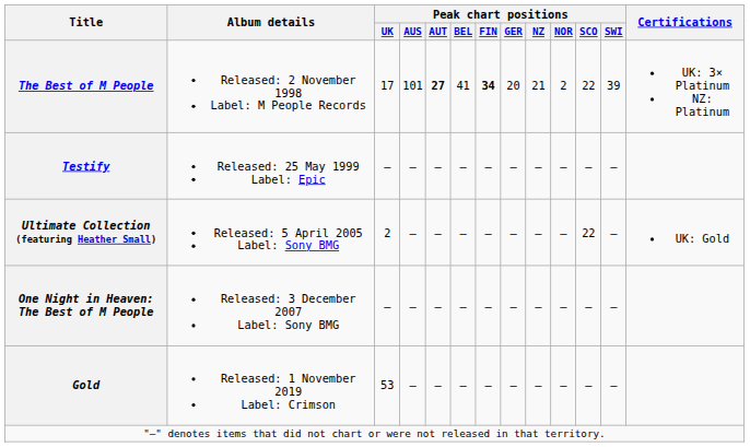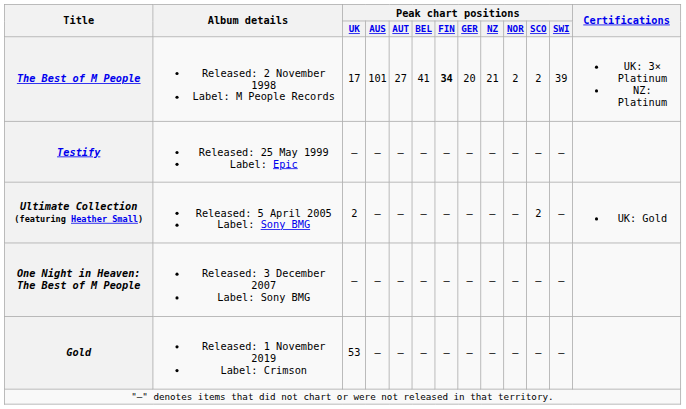 <table class="wikitable plainrowheaders" style="text-align:center;">
 <tr>
 <th scope="col" rowspan="2" style="width:14em;">Title</th>
 <th scope="col" rowspan="2" style="width:18em;">Album details</th>
 <th scope="col" colspan="10">Peak chart positions</th>
 <th rowspan="2" style="width:10em;"><a href='#'>Certifications</a></th>
 </tr>
 <tr>
 <th style="width:2em;font-size:90%;"><a href='#'>UK</a><br></th>
 <th style="width:2em;font-size:90%;"><a href='#'>AUS</a><br></th>
 <th style="width:2em;font-size:90%;"><a href='#'>AUT</a><br></th>
 <th style="width:2em;font-size:90%;"><a href='#'>BEL</a><br></th>
 <th style="width:2em;font-size:90%;"><a href='#'>FIN</a><br></th>
 <th style="width:2em;font-size:90%;"><a href='#'>GER</a><br></th>
 <th style="width:2em;font-size:90%;"><a href='#'>NZ</a><br></th>
 <th style="width:2em;font-size:90%;"><a href='#'>NOR</a><br></th>
 <th style="width:2em;font-size:90%;"><a href='#'>SCO</a><br></th>
 <th style="width:2em;font-size:90%;"><a href='#'>SWI</a><br></th>
 </tr>
 <tr>
 <th scope="row"><em><a href='#'>The Best of M People</a></em></th>
 <td><br><ul><li>Released: 2 November 1998</li><li>Label: M People Records </li></ul></td>
 <td>17</td>
 <td>101</td>
-<td><strong>27</strong></td>
+<td>27</td>
 <td>41</td>
 <td><strong>34</strong></td>
 <td>20</td>
 <td>21</td>
 <td>2</td>
-<td>22</td>
+<td>2</td>
 <td>39</td>
 <td><br><ul><li>UK: 3× Platinum</li><li>NZ: Platinum</li></ul></td>
 </tr>
 <tr>
 <th scope="row"><em><a href='#'>Testify</a></em></th>
 <td><br><ul><li>Released: 25 May 1999</li><li>Label: <a href='#'>Epic</a></li></ul></td>
 <td>—</td>
 <td>—</td>
 <td>—</td>
 <td>—</td>
 <td>—</td>
 <td>—</td>
 <td>—</td>
 <td>—</td>
 <td>—</td>
 <td>—</td>
 <td></td>
 </tr>
 <tr>
 <th scope="row"><em>Ultimate Collection</em><br><small>(featuring <a href='#'>Heather Small</a>)</small></th>
 <td><br><ul><li>Released: 5 April 2005</li><li>Label: <a href='#'>Sony BMG</a> </li></ul></td>
 <td>2</td>
 <td>—</td>
 <td>—</td>
 <td>—</td>
 <td>—</td>
 <td>—</td>
 <td>—</td>
 <td>—</td>
-<td>22</td>
+<td>2</td>
 <td>—</td>
 <td><br><ul><li>UK: Gold</li></ul></td>
 </tr>
 <tr>
 <th scope="row"><em>One Night in Heaven:<br>The Best of M People</em></th>
 <td><br><ul><li>Released: 3 December 2007</li><li>Label: Sony BMG</li></ul></td>
 <td>—</td>
 <td>—</td>
 <td>—</td>
 <td>—</td>
 <td>—</td>
 <td>—</td>
 <td>—</td>
 <td>—</td>
 <td>—</td>
 <td>—</td>
 <td></td>
 </tr>
 <tr>
 <th scope="row"><em>Gold</em></th>
 <td><br><ul><li>Released: 1 November 2019</li><li>Label: Crimson</li></ul></td>
 <td>53</td>
 <td>—</td>
 <td>—</td>
 <td>—</td>
 <td>—</td>
 <td>—</td>
 <td>—</td>
 <td>—</td>
 <td>—</td>
 <td>—</td>
 <td></td>
 </tr>
 <tr>
 <td align="center" colspan="16" style="font-size:90%">"—" denotes items that did not chart or were not released in that territory.</td>
 </tr>
 </table>
